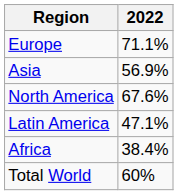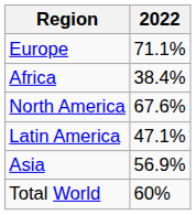 <table class="wikitable sortable">
 <tr>
 <th>Region</th>
 <th>2022</th>
 </tr>
 <tr>
 <td style="text-align: left"><a href='#'>Europe</a></td>
 <td>71.1%</td>
 </tr>
 <tr>
-<td style="text-align: left"><a href='#'>Asia</a></td>
-<td>56.9%</td>
+<td style="text-align: left"><a href='#'>Africa</a></td>
+<td>38.4%</td>
 </tr>
 <tr>
 <td style="text-align: left"><a href='#'>North America</a></td>
 <td>67.6%</td>
 </tr>
 <tr>
 <td style="text-align: left"><a href='#'>Latin America</a></td>
 <td>47.1%</td>
 </tr>
 <tr>
-<td style="text-align: left"><a href='#'>Africa</a></td>
-<td>38.4%</td>
+<td style="text-align: left"><a href='#'>Asia</a></td>
+<td>56.9%</td>
 </tr>
 <tr>
 <td style="text-align: left">Total <a href='#'>World</a></td>
 <td>60%</td>
 </tr>
 </table>
